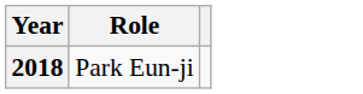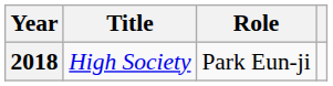 <table class="wikitable plainrowheaders sortable">
 <tr>
 <th scope="col">Year</th>
+<th scope="col">Title</th>
 <th scope="col">Role</th>
 <th scope="col" class="unsortable"></th>
 </tr>
 <tr>
 <th scope="row">2018</th>
+<td><em><a href='#'>High Society</a></em></td>
 <td>Park Eun-ji</td>
 <td style="text-align:center"></td>
 </tr>
 </table>
